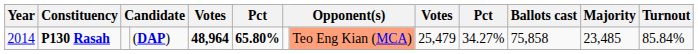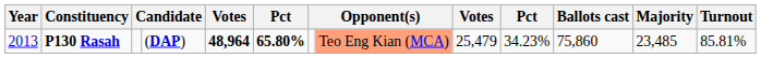 <table class="wikitable" style="margin:0.5em ; font-size:95%">
 <tr>
 <th>Year</th>
 <th>Constituency</th>
 <th colspan=2>Candidate</th>
 <th>Votes</th>
 <th>Pct</th>
 <th colspan=2>Opponent(s)</th>
 <th>Votes</th>
 <th>Pct</th>
 <th>Ballots cast</th>
 <th>Majority</th>
 <th>Turnout</th>
 </tr>
 <tr>
-<td><a href='#'>2014</a></td>
+<td><a href='#'>2013</a></td>
 <td><strong>P130 <a href='#'>Rasah</a></strong></td>
 <td></td>
 <td> (<a href='#'><strong>DAP</strong></a>)</td>
 <td align="right"><strong>48,964</strong></td>
 <td><strong>65.80%</strong></td>
 <td></td>
 <td style="background: lightsalmon;">Teo Eng Kian (<a href='#'>MCA</a>)</td>
 <td align="right">25,479</td>
-<td>34.27%</td>
-<td>75,858</td>
+<td>34.23%</td>
+<td>75,860</td>
 <td>23,485</td>
-<td>85.84%</td>
+<td>85.81%</td>
 </tr>
 </table>
